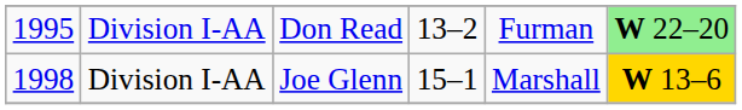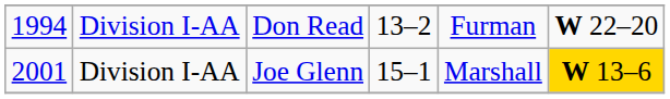 <table class=wikitable style="text-align:center">
 <tr>
 </tr>
 <tr>
-<td><a href='#'>1995</a></td>
+<td><a href='#'>1994</a></td>
 <td><a href='#'>Division I-AA</a></td>
 <td><a href='#'>Don Read</a></td>
 <td>13–2</td>
 <td><a href='#'>Furman</a></td>
-<td style="background: lightgreen;"><strong>W</strong> 22–20</td>
+<td><strong>W</strong> 22–20</td>
 </tr>
 <tr>
-<td><a href='#'>1998</a></td>
+<td><a href='#'>2001</a></td>
 <td>Division I-AA</td>
 <td><a href='#'>Joe Glenn</a></td>
 <td>15–1</td>
 <td><a href='#'>Marshall</a></td>
 <td style="background: gold;"><strong>W</strong> 13–6</td>
 </tr>
 <tr>
 </tr>
 </table>
